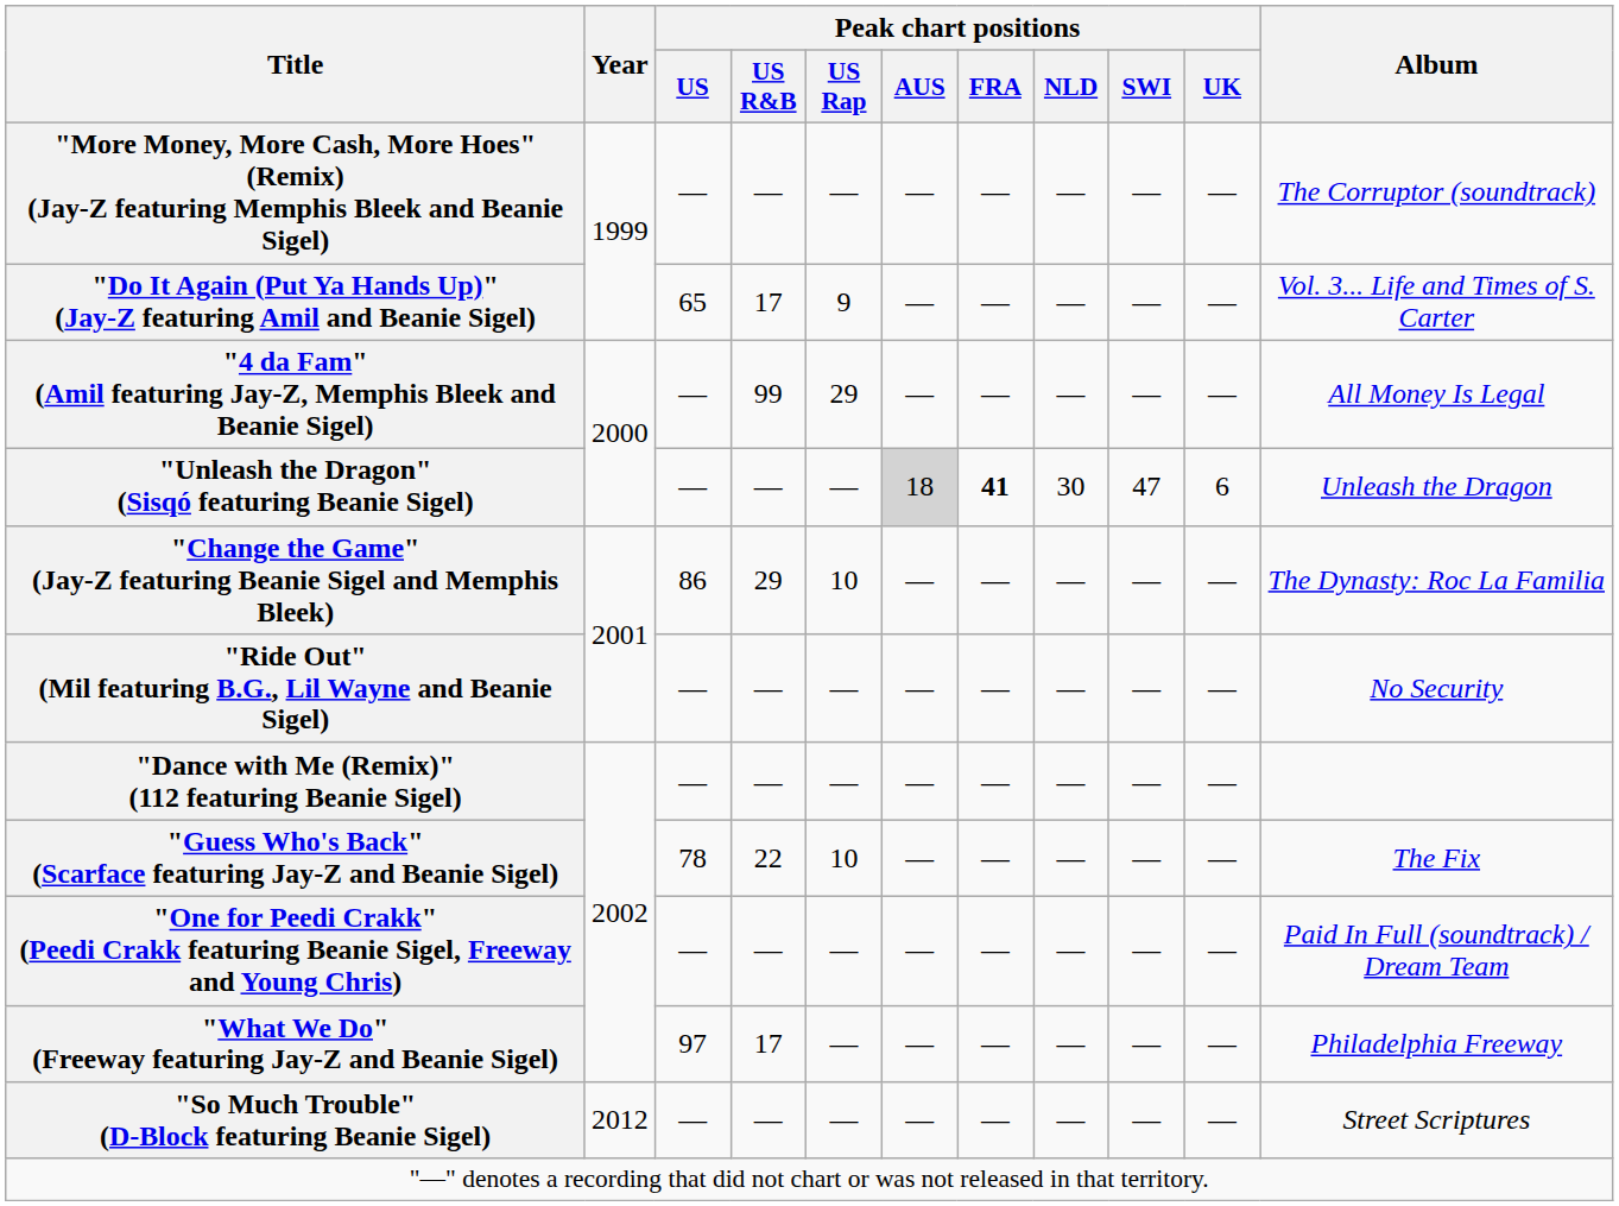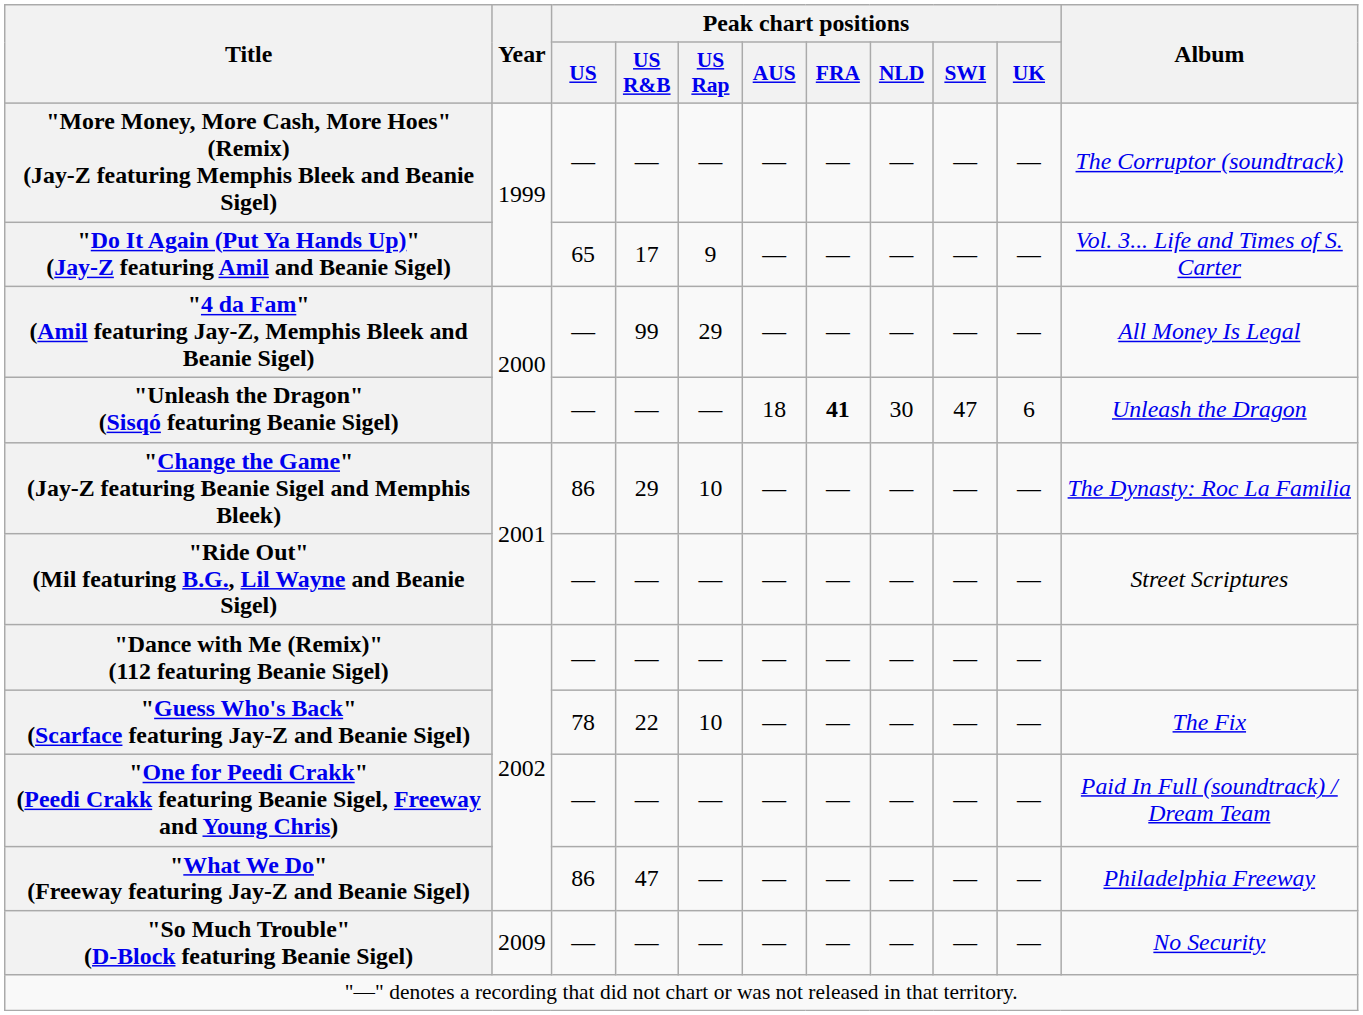 <table class="wikitable plainrowheaders" style="text-align:center;">
 <tr>
 <th scope="col" rowspan="2" style="width:20em;">Title</th>
 <th scope="col" rowspan="2" style="width:1em;">Year</th>
 <th scope="col" colspan="8">Peak chart positions</th>
 <th scope="col" rowspan="2" style="width:12em;">Album</th>
 </tr>
 <tr>
 <th scope="col" style="width:2.5em;font-size:90%;"><a href='#'>US</a><br></th>
 <th scope="col" style="width:2.5em;font-size:90%;"><a href='#'>US<br>R&B</a><br></th>
 <th scope="col" style="width:2.5em;font-size:90%;"><a href='#'>US<br>Rap</a><br></th>
 <th scope="col" style="width:2.5em;font-size:90%;"><a href='#'>AUS</a><br></th>
 <th scope="col" style="width:2.5em;font-size:90%;"><a href='#'>FRA</a><br></th>
 <th scope="col" style="width:2.5em;font-size:90%;"><a href='#'>NLD</a><br></th>
 <th scope="col" style="width:2.5em;font-size:90%;"><a href='#'>SWI</a><br></th>
 <th scope="col" style="width:2.5em;font-size:90%;"><a href='#'>UK</a><br></th>
 </tr>
 <tr>
 <th scope="row">"More Money, More Cash, More Hoes" (Remix)<br><span>(Jay-Z featuring Memphis Bleek and Beanie Sigel)</span></th>
 <td rowspan="2">1999</td>
 <td>—</td>
 <td>—</td>
 <td>—</td>
 <td>—</td>
 <td>—</td>
 <td>—</td>
 <td>—</td>
 <td>—</td>
 <td><em><a href='#'>The Corruptor (soundtrack)</a></em></td>
 </tr>
 <tr>
 <th scope="row">"<a href='#'>Do It Again (Put Ya Hands Up)</a>"<br><span>(<a href='#'>Jay-Z</a> featuring <a href='#'>Amil</a> and Beanie Sigel)</span></th>
 <td>65</td>
 <td>17</td>
 <td>9</td>
 <td>—</td>
 <td>—</td>
 <td>—</td>
 <td>—</td>
 <td>—</td>
 <td><em><a href='#'>Vol. 3... Life and Times of S. Carter</a></em></td>
 </tr>
 <tr>
 <th scope="row">"<a href='#'>4 da Fam</a>"<br><span>(<a href='#'>Amil</a> featuring Jay-Z, Memphis Bleek and Beanie Sigel)</span></th>
 <td rowspan="2">2000</td>
 <td>—</td>
 <td>99</td>
 <td>29</td>
 <td>—</td>
 <td>—</td>
 <td>—</td>
 <td>—</td>
 <td>—</td>
 <td><em><a href='#'>All Money Is Legal</a></em></td>
 </tr>
 <tr>
 <th scope="row">"Unleash the Dragon"<br><span>(<a href='#'>Sisqó</a> featuring Beanie Sigel)</span></th>
 <td>—</td>
 <td>—</td>
 <td>—</td>
-<td style="background: lightgrey;">18</td>
+<td>18</td>
 <td><strong>41</strong></td>
 <td>30</td>
 <td>47</td>
 <td>6</td>
 <td><em><a href='#'>Unleash the Dragon</a></em></td>
 </tr>
 <tr>
 <th scope="row">"<a href='#'>Change the Game</a>"<br><span>(Jay-Z featuring Beanie Sigel and Memphis Bleek)</span></th>
 <td rowspan="2">2001</td>
 <td>86</td>
 <td>29</td>
 <td>10</td>
 <td>—</td>
 <td>—</td>
 <td>—</td>
 <td>—</td>
 <td>—</td>
 <td><em><a href='#'>The Dynasty: Roc La Familia</a></em></td>
 </tr>
 <tr>
 <th scope="row">"Ride Out"<br><span>(Mil featuring <a href='#'>B.G.</a>, <a href='#'>Lil Wayne</a> and Beanie Sigel)</span></th>
 <td>—</td>
 <td>—</td>
 <td>—</td>
 <td>—</td>
 <td>—</td>
 <td>—</td>
 <td>—</td>
 <td>—</td>
-<td><em><a href='#'>No Security</a></em></td>
+<td><em>Street Scriptures</em></td>
 </tr>
 <tr>
 <th scope="row">"Dance with Me (Remix)" <br><span>(112 featuring Beanie Sigel)</span></th>
 <td rowspan="4">2002</td>
 <td>—</td>
 <td>—</td>
 <td>—</td>
 <td>—</td>
 <td>—</td>
 <td>—</td>
 <td>—</td>
 <td>—</td>
 <td></td>
 </tr>
 <tr>
 <th scope="row">"<a href='#'>Guess Who's Back</a>"<br><span>(<a href='#'>Scarface</a> featuring Jay-Z and Beanie Sigel)</span></th>
 <td>78</td>
 <td>22</td>
 <td>10</td>
 <td>—</td>
 <td>—</td>
 <td>—</td>
 <td>—</td>
 <td>—</td>
 <td><em><a href='#'>The Fix</a></em></td>
 </tr>
 <tr>
 <th scope="row">"<a href='#'>One for Peedi Crakk</a>"<br><span>(<a href='#'>Peedi Crakk</a> featuring Beanie Sigel, <a href='#'>Freeway</a> and <a href='#'>Young Chris</a>)</span></th>
 <td>—</td>
 <td>—</td>
 <td>—</td>
 <td>—</td>
 <td>—</td>
 <td>—</td>
 <td>—</td>
 <td>—</td>
 <td><em><a href='#'>Paid In Full (soundtrack) / Dream Team</a></em></td>
 </tr>
 <tr>
 <th scope="row">"<a href='#'>What We Do</a>"<br><span>(Freeway featuring Jay-Z and Beanie Sigel)</span></th>
-<td>97</td>
-<td>17</td>
+<td>86</td>
+<td>47</td>
 <td>—</td>
 <td>—</td>
 <td>—</td>
 <td>—</td>
 <td>—</td>
 <td>—</td>
 <td><em><a href='#'>Philadelphia Freeway</a></em></td>
 </tr>
 <tr>
 <th scope="row">"So Much Trouble"<br><span>(<a href='#'>D-Block</a> featuring Beanie Sigel)</span></th>
-<td>2012</td>
+<td>2009</td>
 <td>—</td>
 <td>—</td>
 <td>—</td>
 <td>—</td>
 <td>—</td>
 <td>—</td>
 <td>—</td>
 <td>—</td>
-<td><em>Street Scriptures</em></td>
+<td><em><a href='#'>No Security</a></em></td>
 </tr>
 <tr>
 <td colspan="14" style="font-size:90%">"—" denotes a recording that did not chart or was not released in that territory.</td>
 </tr>
 </table>
